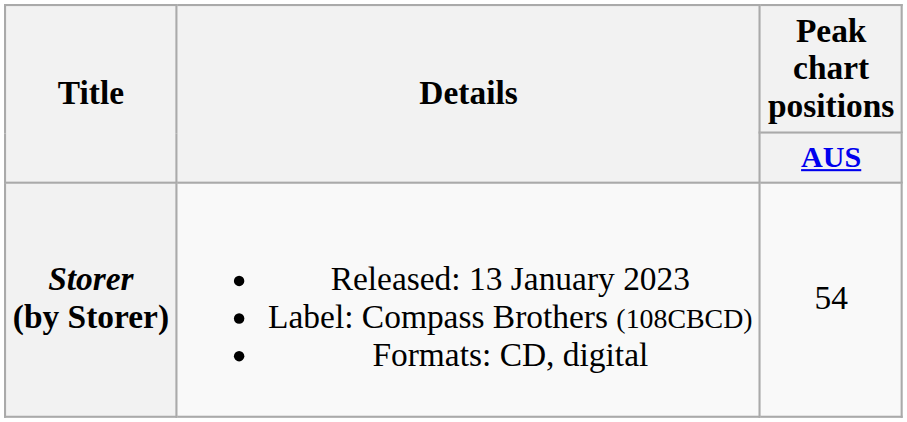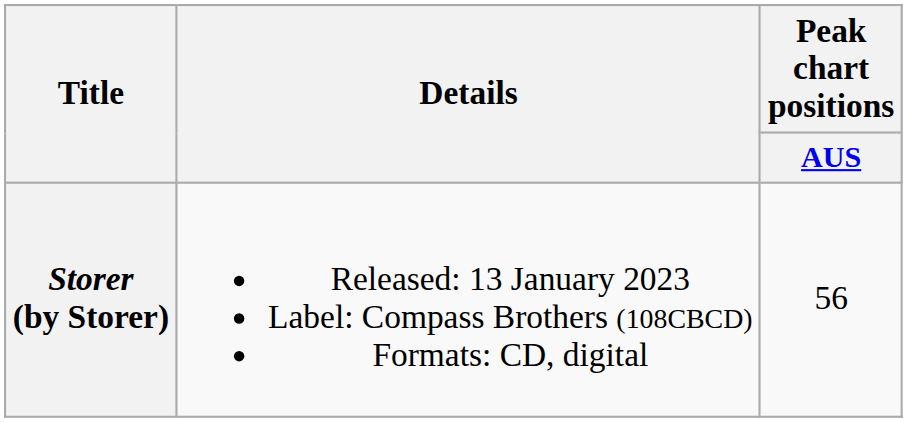 <table class="wikitable plainrowheaders" style="text-align:center;">
 <tr>
 <th scope="col" rowspan="2">Title</th>
 <th scope="col" rowspan="2">Details</th>
 <th scope="col" colspan="1">Peak chart positions</th>
 </tr>
 <tr>
 <th scope="col" style="width:3em;font-size:90%;"><a href='#'>AUS</a><br></th>
 </tr>
 <tr>
 <th scope="row"><em>Storer</em> <br> (by Storer)</th>
 <td><br><ul><li>Released: 13 January 2023</li><li>Label: Compass Brothers <small>(108CBCD)</small></li><li>Formats: CD, digital</li></ul></td>
-<td>54</td>
+<td>56</td>
 </tr>
 </table>
